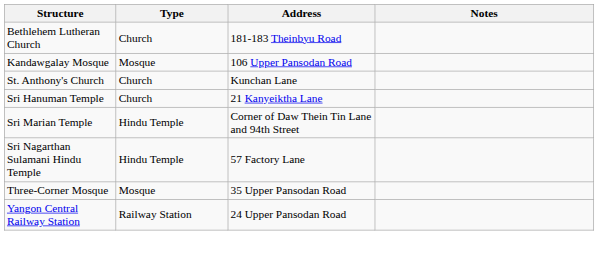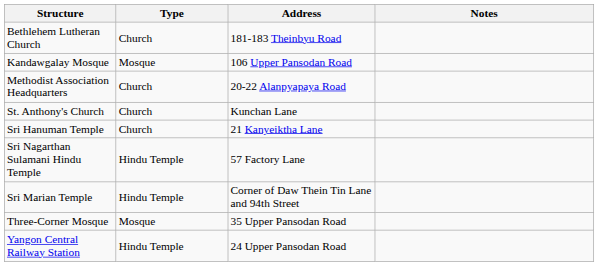 <table class="wikitable" border="1">
 <tr>
 <th width="150">Structure</th>
 <th width="150">Type</th>
 <th width="200">Address</th>
 <th width="300">Notes</th>
 </tr>
 <tr>
 <td>Bethlehem Lutheran Church</td>
 <td>Church</td>
 <td>181-183 <a href='#'>Theinbyu Road</a></td>
 <td></td>
 </tr>
 <tr>
 <td>Kandawgalay Mosque</td>
 <td>Mosque</td>
 <td>106 <a href='#'>Upper Pansodan Road</a></td>
 <td></td>
 </tr>
 <tr>
+<td>Methodist Association Headquarters</td>
+<td>Church</td>
+<td>20-22 <a href='#'>Alanpyapaya Road</a></td>
+<td></td>
+</tr>
+<tr>
 <td>St. Anthony's Church</td>
 <td>Church</td>
 <td>Kunchan Lane</td>
 <td></td>
 </tr>
 <tr>
 <td>Sri Hanuman Temple</td>
 <td>Church</td>
 <td>21 <a href='#'>Kanyeiktha Lane</a></td>
 <td></td>
 </tr>
 <tr>
+<td>Sri Nagarthan Sulamani Hindu Temple</td>
+<td>Hindu Temple</td>
+<td>57 Factory Lane</td>
+<td></td>
+</tr>
+<tr>
 <td>Sri Marian Temple</td>
 <td>Hindu Temple</td>
 <td>Corner of Daw Thein Tin Lane and 94th Street</td>
-<td></td>
-</tr>
-<tr>
-<td>Sri Nagarthan Sulamani Hindu Temple</td>
-<td>Hindu Temple</td>
-<td>57 Factory Lane</td>
 <td></td>
 </tr>
 <tr>
 <td>Three-Corner Mosque</td>
 <td>Mosque</td>
 <td>35 Upper Pansodan Road</td>
 <td></td>
 </tr>
 <tr>
 <td><a href='#'>Yangon Central Railway Station</a></td>
-<td>Railway Station</td>
+<td>Hindu Temple</td>
 <td>24 Upper Pansodan Road</td>
 <td></td>
 </tr>
 </table>
